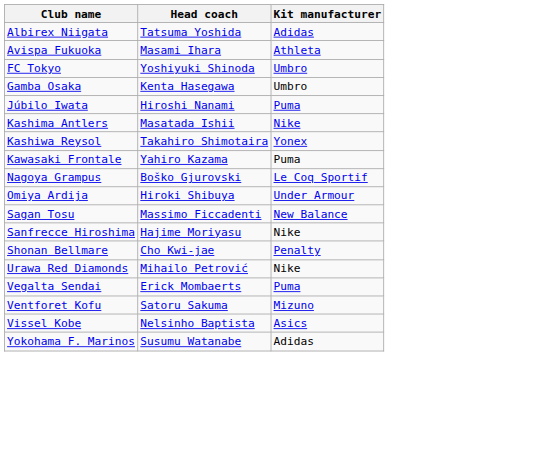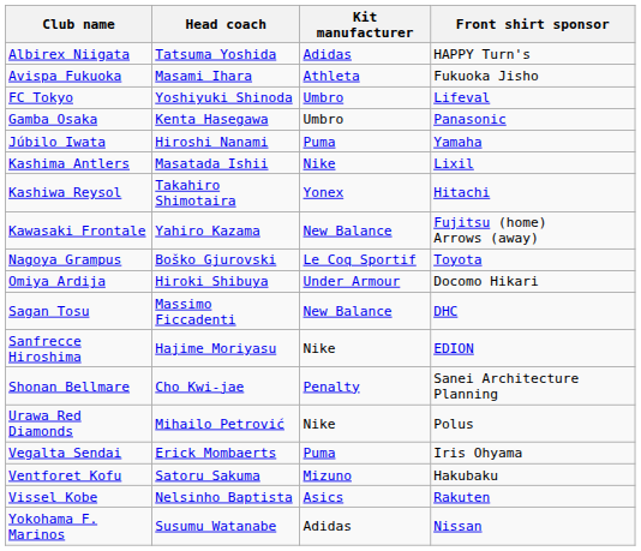 <table class="wikitable sortable">
 <tr>
 <th>Club name</th>
 <th>Head coach</th>
 <th>Kit manufacturer</th>
+<th>Front shirt sponsor</th>
 </tr>
 <tr>
 <td><a href='#'>Albirex Niigata</a></td>
 <td> <a href='#'>Tatsuma Yoshida</a></td>
 <td><a href='#'>Adidas</a></td>
+<td>HAPPY Turn's</td>
 </tr>
 <tr>
 <td><a href='#'>Avispa Fukuoka</a></td>
 <td> <a href='#'>Masami Ihara</a></td>
 <td><a href='#'>Athleta</a></td>
+<td>Fukuoka Jisho</td>
 </tr>
 <tr>
 <td><a href='#'>FC Tokyo</a></td>
 <td> <a href='#'>Yoshiyuki Shinoda</a></td>
 <td><a href='#'>Umbro</a></td>
+<td><a href='#'>Lifeval</a></td>
 </tr>
 <tr>
 <td><a href='#'>Gamba Osaka</a></td>
 <td> <a href='#'>Kenta Hasegawa</a></td>
 <td>Umbro</td>
+<td><a href='#'>Panasonic</a></td>
 </tr>
 <tr>
 <td><a href='#'>Júbilo Iwata</a></td>
 <td> <a href='#'>Hiroshi Nanami</a></td>
 <td><a href='#'>Puma</a></td>
+<td><a href='#'>Yamaha</a></td>
 </tr>
 <tr>
 <td><a href='#'>Kashima Antlers</a></td>
 <td> <a href='#'>Masatada Ishii</a></td>
 <td><a href='#'>Nike</a></td>
+<td><a href='#'>Lixil</a></td>
 </tr>
 <tr>
 <td><a href='#'>Kashiwa Reysol</a></td>
 <td> <a href='#'>Takahiro Shimotaira</a></td>
 <td><a href='#'>Yonex</a></td>
+<td><a href='#'>Hitachi</a></td>
 </tr>
 <tr>
 <td><a href='#'>Kawasaki Frontale</a></td>
 <td> <a href='#'>Yahiro Kazama</a></td>
-<td>Puma</td>
+<td><a href='#'>New Balance</a></td>
+<td><a href='#'>Fujitsu</a> (home)<br> Arrows (away)</td>
 </tr>
 <tr>
 <td><a href='#'>Nagoya Grampus</a></td>
 <td> <a href='#'>Boško Gjurovski</a></td>
 <td><a href='#'>Le Coq Sportif</a></td>
+<td><a href='#'>Toyota</a></td>
 </tr>
 <tr>
 <td><a href='#'>Omiya Ardija</a></td>
 <td> <a href='#'>Hiroki Shibuya</a></td>
 <td><a href='#'>Under Armour</a></td>
+<td>Docomo Hikari</td>
 </tr>
 <tr>
 <td><a href='#'>Sagan Tosu</a></td>
 <td> <a href='#'>Massimo Ficcadenti</a></td>
 <td><a href='#'>New Balance</a></td>
+<td><a href='#'>DHC</a></td>
 </tr>
 <tr>
 <td><a href='#'>Sanfrecce Hiroshima</a></td>
 <td> <a href='#'>Hajime Moriyasu</a></td>
 <td>Nike</td>
+<td><a href='#'>EDION</a></td>
 </tr>
 <tr>
 <td><a href='#'>Shonan Bellmare</a></td>
 <td> <a href='#'>Cho Kwi-jae</a></td>
 <td><a href='#'>Penalty</a></td>
+<td>Sanei Architecture Planning</td>
 </tr>
 <tr>
 <td><a href='#'>Urawa Red Diamonds</a></td>
 <td> <a href='#'>Mihailo Petrović</a></td>
 <td>Nike</td>
+<td>Polus</td>
 </tr>
 <tr>
 <td><a href='#'>Vegalta Sendai</a></td>
 <td> <a href='#'>Erick Mombaerts</a></td>
 <td><a href='#'>Puma</a></td>
+<td>Iris Ohyama</td>
 </tr>
 <tr>
 <td><a href='#'>Ventforet Kofu</a></td>
 <td> <a href='#'>Satoru Sakuma</a></td>
 <td><a href='#'>Mizuno</a></td>
+<td>Hakubaku</td>
 </tr>
 <tr>
 <td><a href='#'>Vissel Kobe</a></td>
 <td> <a href='#'>Nelsinho Baptista</a></td>
 <td><a href='#'>Asics</a></td>
+<td><a href='#'>Rakuten</a></td>
 </tr>
 <tr>
 <td><a href='#'>Yokohama F. Marinos</a></td>
 <td> <a href='#'>Susumu Watanabe</a></td>
 <td>Adidas</td>
+<td><a href='#'>Nissan</a></td>
 </tr>
 </table>
